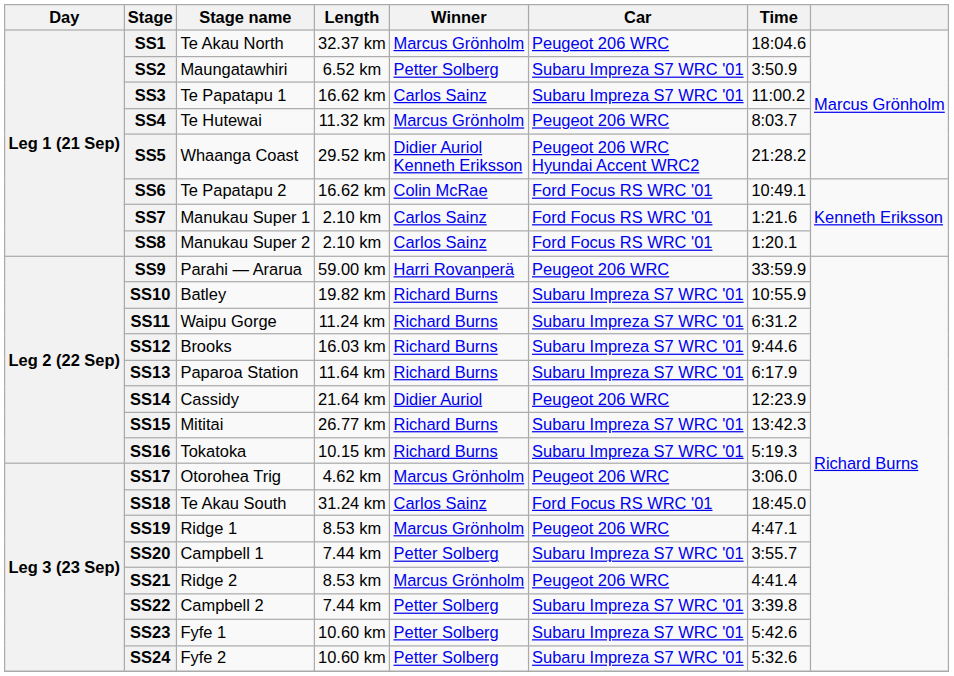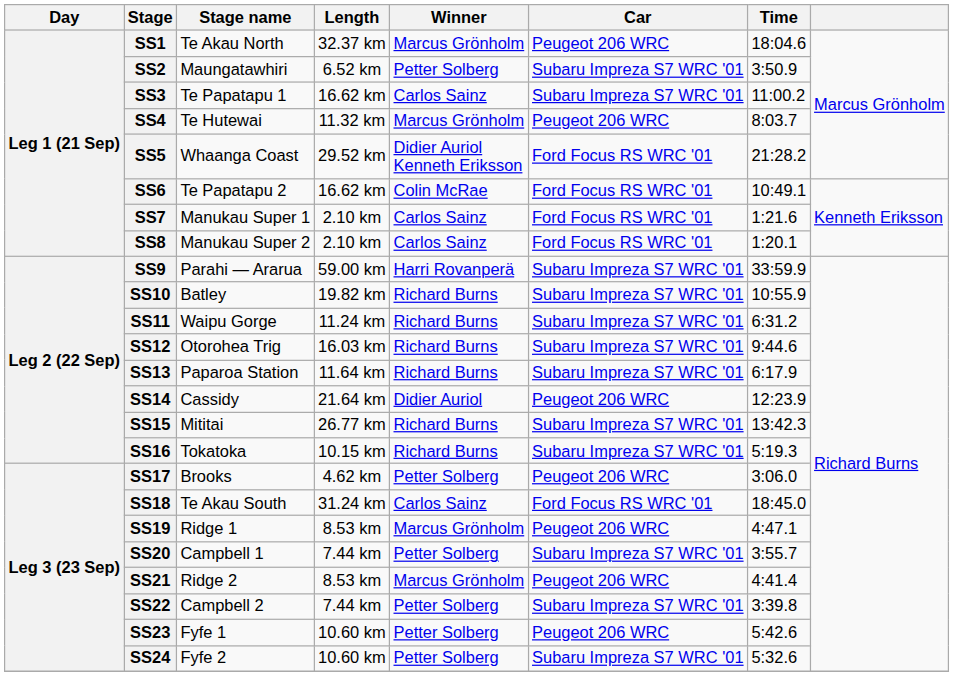 <table class="wikitable" style="font-size: 85%;">
 <tr>
 <th>Day</th>
 <th>Stage</th>
 <th>Stage name</th>
 <th>Length</th>
 <th>Winner</th>
 <th>Car</th>
 <th>Time</th>
 <th></th>
 </tr>
 <tr>
 <th rowspan="8">Leg 1 (21 Sep)</th>
 <th>SS1</th>
 <td>Te Akau North</td>
 <td align="center">32.37 km</td>
 <td> <a href='#'>Marcus Grönholm</a></td>
 <td><a href='#'>Peugeot 206 WRC</a></td>
 <td>18:04.6</td>
 <td rowspan="5"> <a href='#'>Marcus Grönholm</a></td>
 </tr>
 <tr>
 <th>SS2</th>
 <td>Maungatawhiri</td>
 <td align="center">6.52 km</td>
 <td> <a href='#'>Petter Solberg</a></td>
 <td><a href='#'>Subaru Impreza S7 WRC '01</a></td>
 <td>3:50.9</td>
 </tr>
 <tr>
 <th>SS3</th>
 <td>Te Papatapu 1</td>
 <td align="center">16.62 km</td>
 <td> <a href='#'>Carlos Sainz</a></td>
 <td><a href='#'>Subaru Impreza S7 WRC '01</a></td>
 <td>11:00.2</td>
 </tr>
 <tr>
 <th>SS4</th>
 <td>Te Hutewai</td>
 <td align="center">11.32 km</td>
 <td> <a href='#'>Marcus Grönholm</a></td>
 <td><a href='#'>Peugeot 206 WRC</a></td>
 <td>8:03.7</td>
 </tr>
 <tr>
 <th>SS5</th>
 <td>Whaanga Coast</td>
 <td align="center">29.52 km</td>
 <td> <a href='#'>Didier Auriol</a><br> <a href='#'>Kenneth Eriksson</a></td>
-<td><a href='#'>Peugeot 206 WRC</a><br><a href='#'>Hyundai Accent WRC2</a></td>
+<td><a href='#'>Ford Focus RS WRC '01</a></td>
 <td>21:28.2</td>
 </tr>
 <tr>
 <th>SS6</th>
 <td>Te Papatapu 2</td>
 <td align="center">16.62 km</td>
 <td> <a href='#'>Colin McRae</a></td>
 <td><a href='#'>Ford Focus RS WRC '01</a></td>
 <td>10:49.1</td>
 <td rowspan="3"> <a href='#'>Kenneth Eriksson</a></td>
 </tr>
 <tr>
 <th>SS7</th>
 <td>Manukau Super 1</td>
 <td align="center">2.10 km</td>
 <td> <a href='#'>Carlos Sainz</a></td>
 <td><a href='#'>Ford Focus RS WRC '01</a></td>
 <td>1:21.6</td>
 </tr>
 <tr>
 <th>SS8</th>
 <td>Manukau Super 2</td>
 <td align="center">2.10 km</td>
 <td> <a href='#'>Carlos Sainz</a></td>
 <td><a href='#'>Ford Focus RS WRC '01</a></td>
 <td>1:20.1</td>
 </tr>
 <tr>
 <th rowspan="8">Leg 2 (22 Sep)</th>
 <th>SS9</th>
 <td>Parahi — Ararua</td>
 <td align="center">59.00 km</td>
 <td> <a href='#'>Harri Rovanperä</a></td>
-<td><a href='#'>Peugeot 206 WRC</a></td>
+<td><a href='#'>Subaru Impreza S7 WRC '01</a></td>
 <td>33:59.9</td>
 <td rowspan="16"> <a href='#'>Richard Burns</a></td>
 </tr>
 <tr>
 <th>SS10</th>
 <td>Batley</td>
 <td align="center">19.82 km</td>
 <td> <a href='#'>Richard Burns</a></td>
 <td><a href='#'>Subaru Impreza S7 WRC '01</a></td>
 <td>10:55.9</td>
 </tr>
 <tr>
 <th>SS11</th>
 <td>Waipu Gorge</td>
 <td align="center">11.24 km</td>
 <td> <a href='#'>Richard Burns</a></td>
 <td><a href='#'>Subaru Impreza S7 WRC '01</a></td>
 <td>6:31.2</td>
 </tr>
 <tr>
 <th>SS12</th>
-<td>Brooks</td>
+<td>Otorohea Trig</td>
 <td align="center">16.03 km</td>
 <td> <a href='#'>Richard Burns</a></td>
 <td><a href='#'>Subaru Impreza S7 WRC '01</a></td>
 <td>9:44.6</td>
 </tr>
 <tr>
 <th>SS13</th>
 <td>Paparoa Station</td>
 <td align="center">11.64 km</td>
 <td> <a href='#'>Richard Burns</a></td>
 <td><a href='#'>Subaru Impreza S7 WRC '01</a></td>
 <td>6:17.9</td>
 </tr>
 <tr>
 <th>SS14</th>
 <td>Cassidy</td>
 <td align="center">21.64 km</td>
 <td> <a href='#'>Didier Auriol</a></td>
 <td><a href='#'>Peugeot 206 WRC</a></td>
 <td>12:23.9</td>
 </tr>
 <tr>
 <th>SS15</th>
 <td>Mititai</td>
 <td align="center">26.77 km</td>
 <td> <a href='#'>Richard Burns</a></td>
 <td><a href='#'>Subaru Impreza S7 WRC '01</a></td>
 <td>13:42.3</td>
 </tr>
 <tr>
 <th>SS16</th>
 <td>Tokatoka</td>
 <td align="center">10.15 km</td>
 <td> <a href='#'>Richard Burns</a></td>
 <td><a href='#'>Subaru Impreza S7 WRC '01</a></td>
 <td>5:19.3</td>
 </tr>
 <tr>
 <th rowspan="8">Leg 3 (23 Sep)</th>
 <th>SS17</th>
-<td>Otorohea Trig</td>
+<td>Brooks</td>
 <td align="center">4.62 km</td>
-<td> <a href='#'>Marcus Grönholm</a></td>
+<td> <a href='#'>Petter Solberg</a></td>
 <td><a href='#'>Peugeot 206 WRC</a></td>
 <td>3:06.0</td>
 </tr>
 <tr>
 <th>SS18</th>
 <td>Te Akau South</td>
 <td align="center">31.24 km</td>
 <td> <a href='#'>Carlos Sainz</a></td>
 <td><a href='#'>Ford Focus RS WRC '01</a></td>
 <td>18:45.0</td>
 </tr>
 <tr>
 <th>SS19</th>
 <td>Ridge 1</td>
 <td align="center">8.53 km</td>
 <td> <a href='#'>Marcus Grönholm</a></td>
 <td><a href='#'>Peugeot 206 WRC</a></td>
 <td>4:47.1</td>
 </tr>
 <tr>
 <th>SS20</th>
 <td>Campbell 1</td>
 <td align="center">7.44 km</td>
 <td> <a href='#'>Petter Solberg</a></td>
 <td><a href='#'>Subaru Impreza S7 WRC '01</a></td>
 <td>3:55.7</td>
 </tr>
 <tr>
 <th>SS21</th>
 <td>Ridge 2</td>
 <td align="center">8.53 km</td>
 <td> <a href='#'>Marcus Grönholm</a></td>
 <td><a href='#'>Peugeot 206 WRC</a></td>
 <td>4:41.4</td>
 </tr>
 <tr>
 <th>SS22</th>
 <td>Campbell 2</td>
 <td align="center">7.44 km</td>
 <td> <a href='#'>Petter Solberg</a></td>
 <td><a href='#'>Subaru Impreza S7 WRC '01</a></td>
 <td>3:39.8</td>
 </tr>
 <tr>
 <th>SS23</th>
 <td>Fyfe 1</td>
 <td align="center">10.60 km</td>
 <td> <a href='#'>Petter Solberg</a></td>
-<td><a href='#'>Subaru Impreza S7 WRC '01</a></td>
+<td><a href='#'>Peugeot 206 WRC</a></td>
 <td>5:42.6</td>
 </tr>
 <tr>
 <th>SS24</th>
 <td>Fyfe 2</td>
 <td align="center">10.60 km</td>
 <td> <a href='#'>Petter Solberg</a></td>
 <td><a href='#'>Subaru Impreza S7 WRC '01</a></td>
 <td>5:32.6</td>
 </tr>
 <tr>
 </tr>
 </table>
